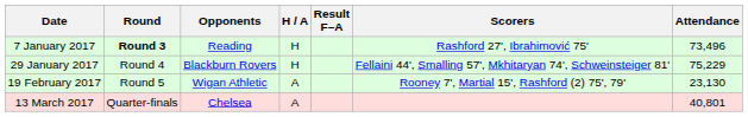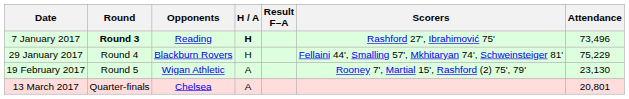 <table class="wikitable" style="text-align:center">
 <tr>
 <th>Date</th>
 <th>Round</th>
 <th>Opponents</th>
 <th>H / A</th>
 <th>Result<br> F–A</th>
 <th>Scorers</th>
 <th>Attendance</th>
 </tr>
 <tr bgcolor="#ddffdd">
 <td>7 January 2017</td>
 <td><strong>Round 3</strong></td>
 <td><a href='#'>Reading</a></td>
-<td>H</td>
+<td><strong>H</strong></td>
 <td></td>
 <td><a href='#'>Rashford</a> 27', <a href='#'>Ibrahimović</a> 75'</td>
 <td>73,496</td>
 </tr>
 <tr bgcolor="#ddffdd">
 <td>29 January 2017</td>
 <td>Round 4</td>
 <td><a href='#'>Blackburn Rovers</a></td>
 <td>H</td>
 <td></td>
 <td><a href='#'>Fellaini</a> 44', <a href='#'>Smalling</a> 57', <a href='#'>Mkhitaryan</a> 74', <a href='#'>Schweinsteiger</a> 81'</td>
 <td>75,229</td>
 </tr>
 <tr bgcolor="#ddffdd">
 <td>19 February 2017</td>
 <td>Round 5</td>
 <td><a href='#'>Wigan Athletic</a></td>
 <td>A</td>
 <td></td>
 <td><a href='#'>Rooney</a> 7', <a href='#'>Martial</a> 15', <a href='#'>Rashford</a> (2) 75', 79'</td>
 <td>23,130</td>
 </tr>
 <tr bgcolor="#ffdddd">
 <td>13 March 2017</td>
 <td>Quarter-finals</td>
 <td><a href='#'>Chelsea</a></td>
 <td>A</td>
 <td></td>
 <td></td>
-<td>40,801</td>
+<td>20,801</td>
 </tr>
 </table>
